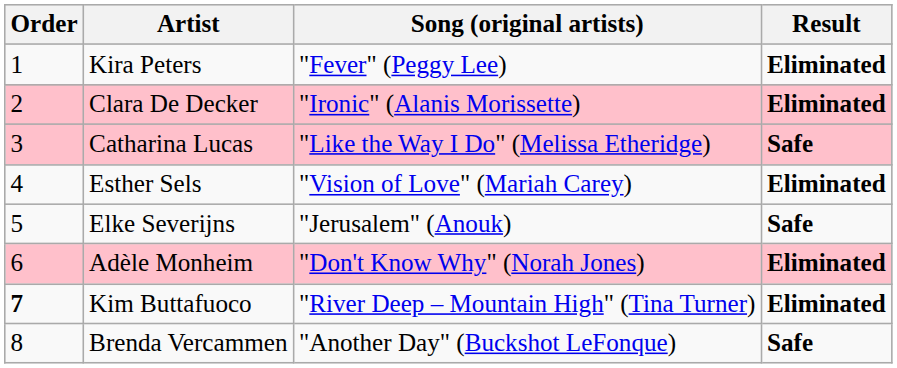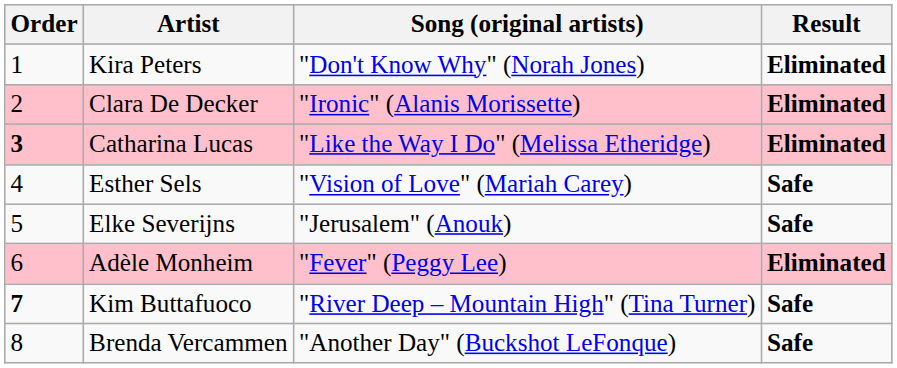 <table class=wikitable>
 <tr>
 <th>Order</th>
 <th>Artist</th>
 <th>Song (original artists)</th>
 <th>Result</th>
 </tr>
 <tr>
 <td>1</td>
 <td>Kira Peters</td>
-<td>"<a href='#'>Fever</a>" (<a href='#'>Peggy Lee</a>)</td>
+<td>"<a href='#'>Don't Know Why</a>" (<a href='#'>Norah Jones</a>)</td>
 <td><strong>Eliminated</strong></td>
 </tr>
 <tr style="background:pink;">
 <td>2</td>
 <td>Clara De Decker</td>
 <td>"<a href='#'>Ironic</a>" (<a href='#'>Alanis Morissette</a>)</td>
 <td><strong>Eliminated</strong></td>
 </tr>
 <tr style="background:pink;">
-<td>3</td>
+<td><strong>3</strong></td>
 <td>Catharina Lucas</td>
 <td>"<a href='#'>Like the Way I Do</a>" (<a href='#'>Melissa Etheridge</a>)</td>
-<td><strong>Safe</strong></td>
+<td><strong>Eliminated</strong></td>
 </tr>
 <tr>
 <td>4</td>
 <td>Esther Sels</td>
 <td>"<a href='#'>Vision of Love</a>" (<a href='#'>Mariah Carey</a>)</td>
-<td><strong>Eliminated</strong></td>
+<td><strong>Safe</strong></td>
 </tr>
 <tr>
 <td>5</td>
 <td>Elke Severijns</td>
 <td>"Jerusalem" (<a href='#'>Anouk</a>)</td>
 <td><strong>Safe</strong></td>
 </tr>
 <tr style="background:pink;">
 <td>6</td>
 <td>Adèle Monheim</td>
-<td>"<a href='#'>Don't Know Why</a>" (<a href='#'>Norah Jones</a>)</td>
+<td>"<a href='#'>Fever</a>" (<a href='#'>Peggy Lee</a>)</td>
 <td><strong>Eliminated</strong></td>
 </tr>
 <tr>
 <td><strong>7</strong></td>
 <td>Kim Buttafuoco</td>
 <td>"<a href='#'>River Deep – Mountain High</a>" (<a href='#'>Tina Turner</a>)</td>
-<td><strong>Eliminated</strong></td>
+<td><strong>Safe</strong></td>
 </tr>
 <tr>
 <td>8</td>
 <td>Brenda Vercammen</td>
 <td>"Another Day" (<a href='#'>Buckshot LeFonque</a>)</td>
 <td><strong>Safe</strong></td>
 </tr>
 </table>
